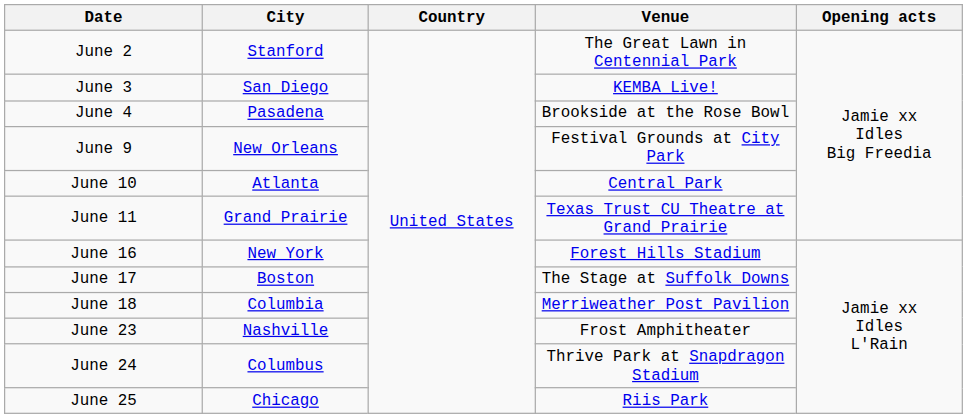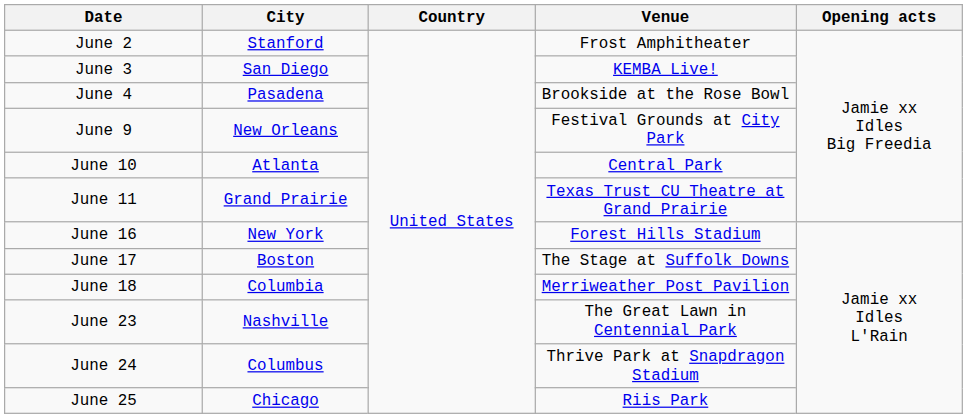 <table class="wikitable plainrowheaders" style="text-align:center;">
 <tr>
 <th scope="col" style="width:12em;">Date</th>
 <th scope="col" style="width:10em;">City</th>
 <th scope="col" style="width:10em;">Country</th>
 <th scope="col" style="width:16em;">Venue</th>
 <th scope="col" style="width:10em;">Opening acts</th>
 </tr>
 <tr>
 <td>June 2</td>
 <td><a href='#'>Stanford</a></td>
 <td rowspan="12"><a href='#'>United States</a></td>
-<td>The Great Lawn in <a href='#'>Centennial Park</a></td>
+<td>Frost Amphitheater</td>
 <td rowspan="6">Jamie xx<br>Idles<br>Big Freedia</td>
 </tr>
 <tr>
 <td>June 3</td>
 <td><a href='#'>San Diego</a></td>
 <td><a href='#'>KEMBA Live!</a></td>
 </tr>
 <tr>
 <td>June 4</td>
 <td><a href='#'>Pasadena</a></td>
 <td>Brookside at the Rose Bowl</td>
 </tr>
 <tr>
 <td>June 9</td>
 <td><a href='#'>New Orleans</a></td>
 <td>Festival Grounds at <a href='#'>City Park</a></td>
 </tr>
 <tr>
 <td>June 10</td>
 <td><a href='#'>Atlanta</a></td>
 <td><a href='#'>Central Park</a></td>
 </tr>
 <tr>
 <td>June 11</td>
 <td><a href='#'>Grand Prairie</a></td>
 <td><a href='#'>Texas Trust CU Theatre at Grand Prairie</a></td>
 </tr>
 <tr>
 <td>June 16</td>
 <td><a href='#'>New York</a></td>
 <td><a href='#'>Forest Hills Stadium</a></td>
 <td rowspan="6">Jamie xx<br>Idles<br>L'Rain</td>
 </tr>
 <tr>
 <td>June 17</td>
 <td><a href='#'>Boston</a></td>
 <td>The Stage at <a href='#'>Suffolk Downs</a></td>
 </tr>
 <tr>
 <td>June 18</td>
 <td><a href='#'>Columbia</a></td>
 <td><a href='#'>Merriweather Post Pavilion</a></td>
 </tr>
 <tr>
 <td>June 23</td>
 <td><a href='#'>Nashville</a></td>
-<td>Frost Amphitheater</td>
+<td>The Great Lawn in <a href='#'>Centennial Park</a></td>
 </tr>
 <tr>
 <td>June 24</td>
 <td><a href='#'>Columbus</a></td>
 <td>Thrive Park at <a href='#'>Snapdragon Stadium</a></td>
 </tr>
 <tr>
 <td>June 25</td>
 <td><a href='#'>Chicago</a></td>
 <td><a href='#'>Riis Park</a></td>
 </tr>
 </table>
